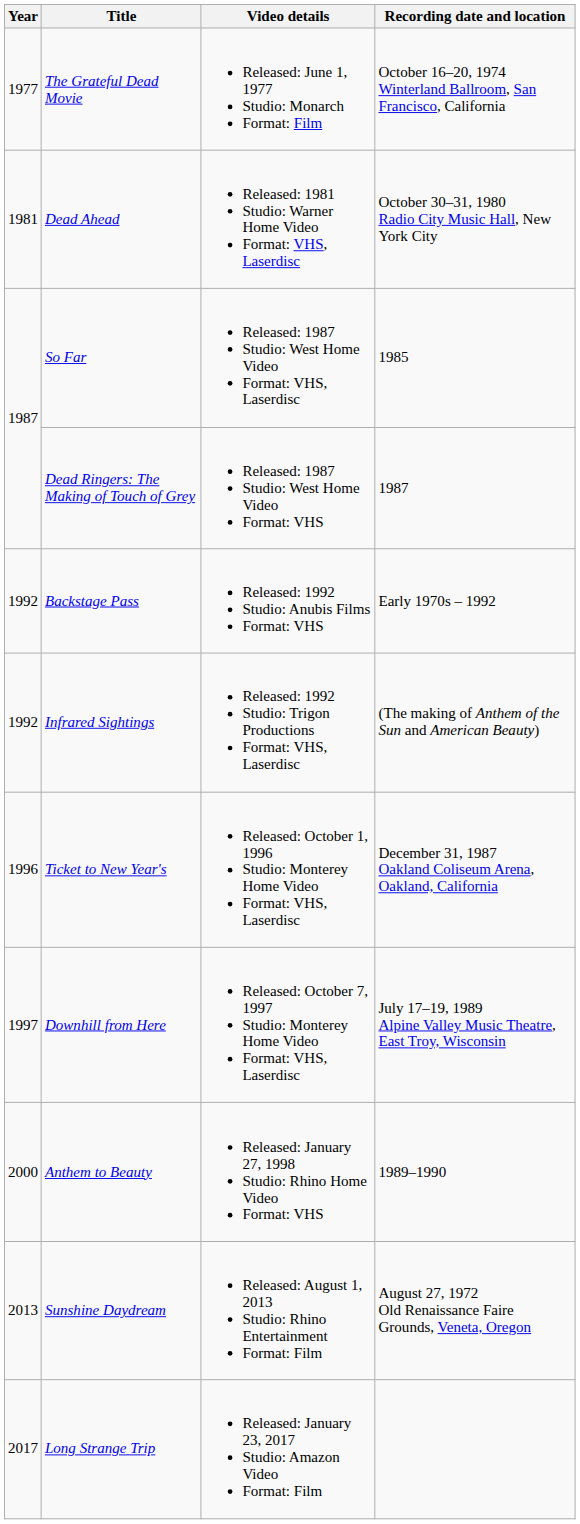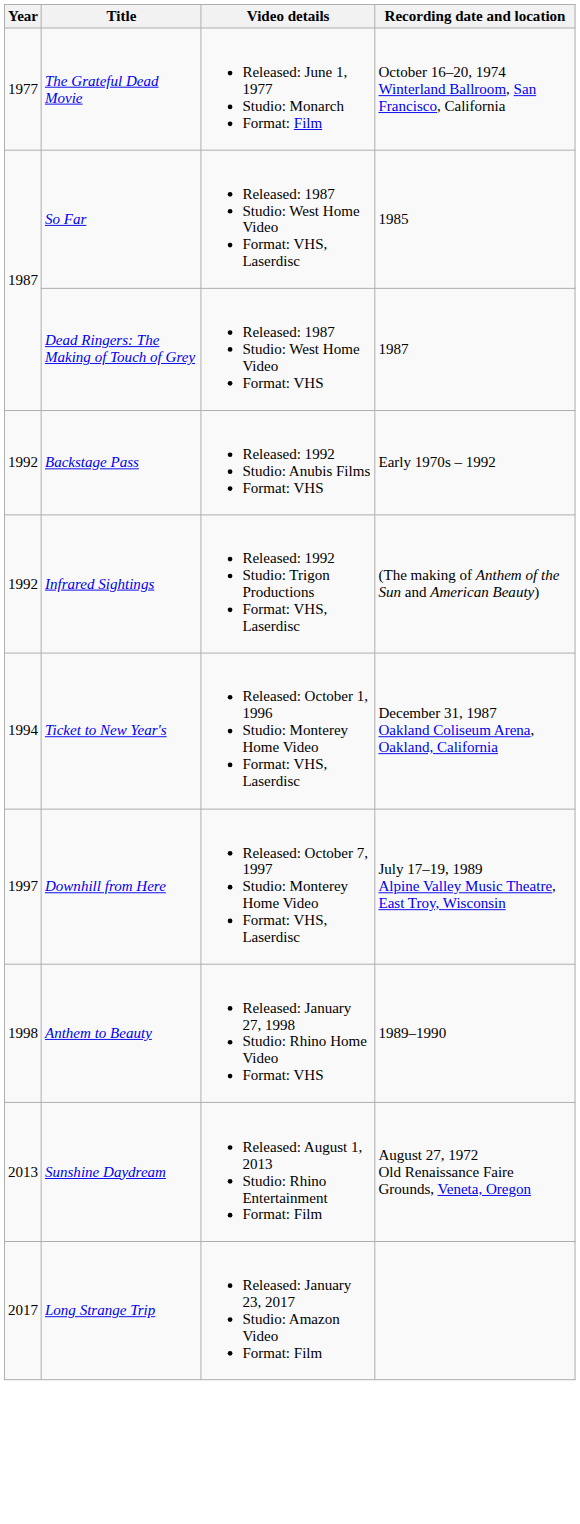 <table class="wikitable">
 <tr>
 <th scope="col">Year</th>
 <th scope="col">Title</th>
 <th scope="col">Video details</th>
 <th scope="col">Recording date and location</th>
 </tr>
 <tr>
 <td>1977</td>
 <td><em><a href='#'>The Grateful Dead Movie</a></em></td>
 <td><br><ul><li>Released: June 1, 1977</li><li>Studio: Monarch</li><li>Format: <a href='#'>Film</a></li></ul></td>
 <td>October 16–20, 1974 <br> <a href='#'>Winterland Ballroom</a>, <a href='#'>San Francisco</a>, California</td>
-</tr>
-<tr>
-<td>1981</td>
-<td><em><a href='#'>Dead Ahead</a></em></td>
-<td><br><ul><li>Released: 1981</li><li>Studio: Warner Home Video</li><li>Format: <a href='#'>VHS</a>, <a href='#'>Laserdisc</a></li></ul></td>
-<td>October 30–31, 1980 <br> <a href='#'>Radio City Music Hall</a>, New York City</td>
 </tr>
 <tr>
 <td rowspan="2">1987</td>
 <td><em><a href='#'>So Far</a></em></td>
 <td><br><ul><li>Released: 1987</li><li>Studio: West Home Video</li><li>Format: VHS, Laserdisc</li></ul></td>
 <td>1985</td>
 </tr>
 <tr>
 <td><em><a href='#'>Dead Ringers: The Making of Touch of Grey</a></em></td>
 <td><br><ul><li>Released: 1987</li><li>Studio: West Home Video</li><li>Format: VHS</li></ul></td>
 <td>1987</td>
 </tr>
 <tr>
 <td>1992</td>
 <td><em><a href='#'>Backstage Pass</a></em></td>
 <td><br><ul><li>Released: 1992</li><li>Studio: Anubis Films</li><li>Format: VHS</li></ul></td>
 <td>Early 1970s – 1992</td>
 </tr>
 <tr>
 <td>1992</td>
 <td><em><a href='#'>Infrared Sightings</a></em></td>
 <td><br><ul><li>Released: 1992</li><li>Studio: Trigon Productions</li><li>Format: VHS, Laserdisc</li></ul></td>
 <td>(The making of <em>Anthem of the Sun</em> and <em>American Beauty</em>)</td>
 </tr>
 <tr>
-<td>1996</td>
+<td>1994</td>
 <td><em><a href='#'>Ticket to New Year's</a></em></td>
 <td><br><ul><li>Released: October 1, 1996</li><li>Studio: Monterey Home Video</li><li>Format: VHS, Laserdisc</li></ul></td>
 <td>December 31, 1987 <br> <a href='#'>Oakland Coliseum Arena</a>, <a href='#'>Oakland, California</a></td>
 </tr>
 <tr>
 <td>1997</td>
 <td><em><a href='#'>Downhill from Here</a></em></td>
 <td><br><ul><li>Released: October 7, 1997</li><li>Studio: Monterey Home Video</li><li>Format: VHS, Laserdisc</li></ul></td>
 <td>July 17–19, 1989 <br> <a href='#'>Alpine Valley Music Theatre</a>, <a href='#'>East Troy, Wisconsin</a></td>
 </tr>
 <tr>
-<td>2000</td>
+<td>1998</td>
 <td><em><a href='#'>Anthem to Beauty</a></em></td>
 <td><br><ul><li>Released: January 27, 1998</li><li>Studio: Rhino Home Video</li><li>Format: VHS</li></ul></td>
 <td>1989–1990</td>
 </tr>
 <tr>
 <td>2013</td>
 <td><em><a href='#'>Sunshine Daydream</a></em></td>
 <td><br><ul><li>Released: August 1, 2013</li><li>Studio: Rhino Entertainment</li><li>Format: Film</li></ul></td>
 <td>August 27, 1972<br>Old Renaissance Faire Grounds, <a href='#'>Veneta, Oregon</a></td>
 </tr>
 <tr>
 <td>2017</td>
 <td><em><a href='#'>Long Strange Trip</a></em></td>
 <td><br><ul><li>Released: January 23, 2017</li><li>Studio: Amazon Video</li><li>Format: Film</li></ul></td>
 <td></td>
 </tr>
 </table>
